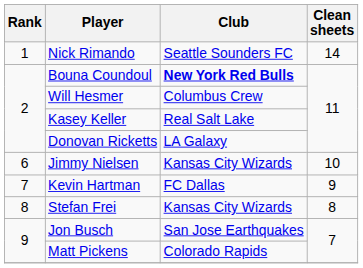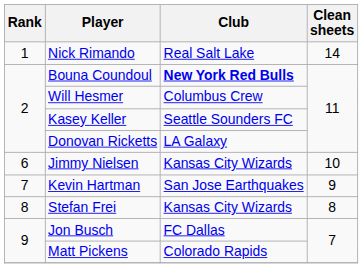 <table class="wikitable" style="text-align:center">
 <tr>
 <th>Rank</th>
 <th>Player</th>
 <th>Club</th>
 <th>Clean<br>sheets</th>
 </tr>
 <tr>
 <td>1</td>
 <td align="left"> <a href='#'>Nick Rimando</a></td>
-<td align="left"><a href='#'>Seattle Sounders FC</a></td>
+<td align="left"><a href='#'>Real Salt Lake</a></td>
 <td>14</td>
 </tr>
 <tr>
 <td rowspan="4">2</td>
 <td align="left"> <a href='#'>Bouna Coundoul</a></td>
 <td align="left"><strong><a href='#'>New York Red Bulls</a></strong></td>
 <td rowspan="4">11</td>
 </tr>
 <tr>
 <td align="left"> <a href='#'>Will Hesmer</a></td>
 <td align="left"><a href='#'>Columbus Crew</a></td>
 </tr>
 <tr>
 <td align="left"> <a href='#'>Kasey Keller</a></td>
-<td align="left"><a href='#'>Real Salt Lake</a></td>
+<td align="left"><a href='#'>Seattle Sounders FC</a></td>
 </tr>
 <tr>
 <td align="left"> <a href='#'>Donovan Ricketts</a></td>
 <td align="left"><a href='#'>LA Galaxy</a></td>
 </tr>
 <tr>
 <td>6</td>
 <td align="left"> <a href='#'>Jimmy Nielsen</a></td>
 <td align="left"><a href='#'>Kansas City Wizards</a></td>
 <td>10</td>
 </tr>
 <tr>
 <td>7</td>
 <td align="left"> <a href='#'>Kevin Hartman</a></td>
-<td align="left"><a href='#'>FC Dallas</a></td>
+<td align="left"><a href='#'>San Jose Earthquakes</a></td>
 <td>9</td>
 </tr>
 <tr>
 <td>8</td>
 <td align="left"> <a href='#'>Stefan Frei</a></td>
 <td align="left"><a href='#'>Kansas City Wizards</a></td>
 <td>8</td>
 </tr>
 <tr>
 <td rowspan="2">9</td>
 <td align="left"> <a href='#'>Jon Busch</a></td>
-<td align="left"><a href='#'>San Jose Earthquakes</a></td>
+<td align="left"><a href='#'>FC Dallas</a></td>
 <td rowspan="2">7</td>
 </tr>
 <tr>
 <td align="left"> <a href='#'>Matt Pickens</a></td>
 <td align="left"><a href='#'>Colorado Rapids</a></td>
 </tr>
 <tr>
 </tr>
 </table>
